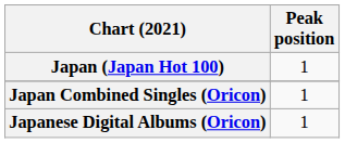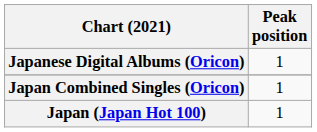 <table class="wikitable sortable plainrowheaders" style="text-align:center">
 <tr>
 <th scope="col">Chart (2021)</th>
 <th scope="col">Peak<br>position</th>
 </tr>
 <tr>
-<th scope="row">Japan (<a href='#'>Japan Hot 100</a>)</th>
+<th scope="row">Japanese Digital Albums (<a href='#'>Oricon</a>)</th>
 <td>1</td>
 </tr>
 <tr>
 </tr>
 <tr>
 <th scope="row">Japan Combined Singles (<a href='#'>Oricon</a>)</th>
 <td>1</td>
 </tr>
 <tr>
-<th scope="row">Japanese Digital Albums (<a href='#'>Oricon</a>)</th>
+<th scope="row">Japan (<a href='#'>Japan Hot 100</a>)</th>
 <td>1</td>
 </tr>
 </table>
